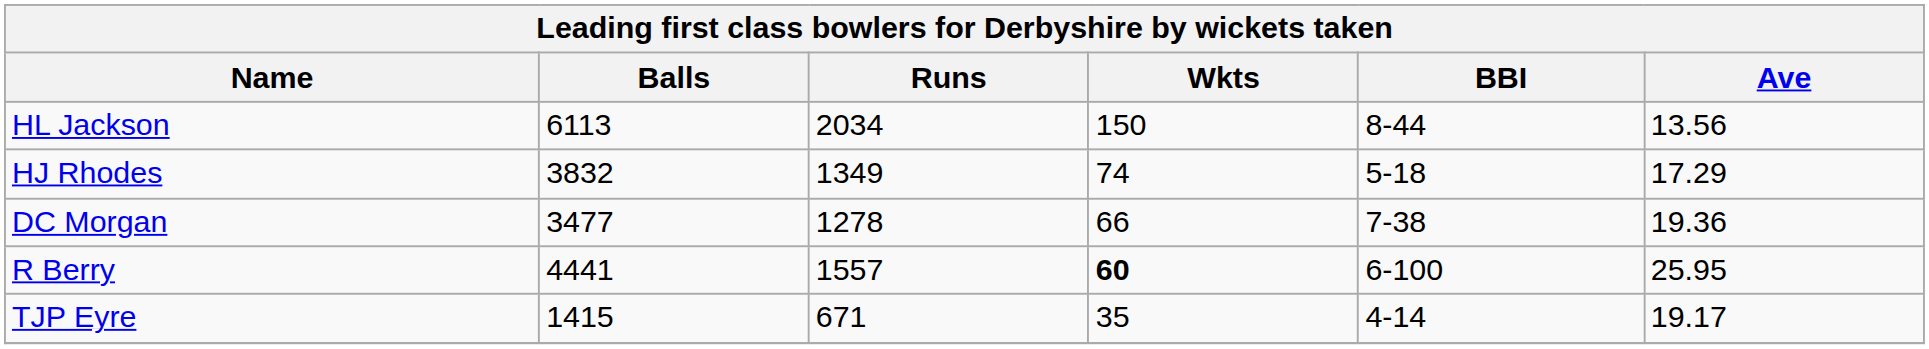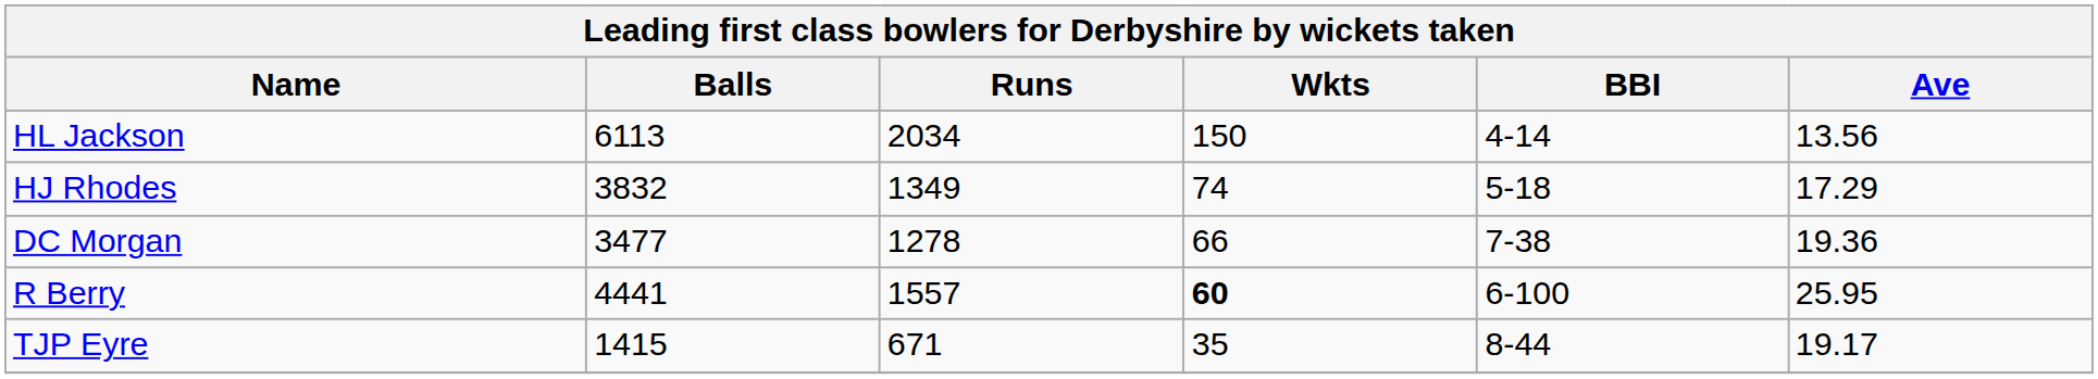 <table class="wikitable" width="80%">
 <tr bgcolor="#efefef">
 <th colspan=6>Leading first class bowlers for Derbyshire by  wickets taken</th>
 </tr>
 <tr bgcolor="#efefef">
 <th>Name</th>
 <th>Balls</th>
 <th>Runs</th>
 <th>Wkts</th>
 <th>BBI</th>
 <th><a href='#'>Ave</a></th>
 </tr>
 <tr>
 <td><a href='#'>HL Jackson</a></td>
 <td>6113</td>
 <td>2034</td>
 <td>150</td>
-<td>8-44</td>
+<td>4-14</td>
 <td>13.56</td>
 </tr>
 <tr>
 <td><a href='#'>HJ Rhodes</a></td>
 <td>3832</td>
 <td>1349</td>
 <td>74</td>
 <td>5-18</td>
 <td>17.29</td>
 </tr>
 <tr>
 <td><a href='#'>DC Morgan</a></td>
 <td>3477</td>
 <td>1278</td>
 <td>66</td>
 <td>7-38</td>
 <td>19.36</td>
 </tr>
 <tr>
 <td><a href='#'>R Berry</a></td>
 <td>4441</td>
 <td>1557</td>
 <td><strong>60</strong></td>
 <td>6-100</td>
 <td>25.95</td>
 </tr>
 <tr>
 <td><a href='#'>TJP Eyre</a></td>
 <td>1415</td>
 <td>671</td>
 <td>35</td>
-<td>4-14</td>
+<td>8-44</td>
 <td>19.17</td>
 </tr>
 <tr>
 </tr>
 </table>
